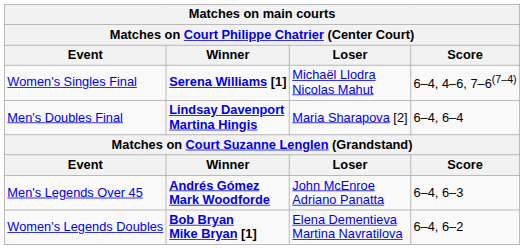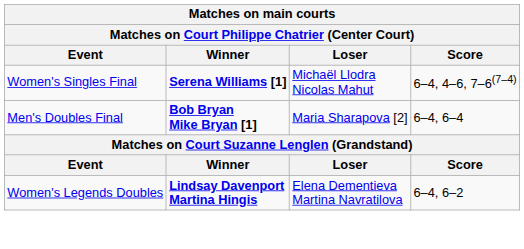 <table class="wikitable">
 <tr>
 <th colspan=4 style=white-space:nowrap>Matches on main courts</th>
 </tr>
 <tr>
 <th colspan=4>Matches on <a href='#'>Court Philippe Chatrier</a> (Center Court)</th>
 </tr>
 <tr>
 <th>Event</th>
 <th>Winner</th>
 <th>Loser</th>
 <th>Score</th>
 </tr>
 <tr>
 <td><a href='#'>Women's Singles Final</a></td>
 <td><strong> <a href='#'>Serena Williams</a> [1]</strong></td>
 <td> <a href='#'>Michaël Llodra</a><br> <a href='#'>Nicolas Mahut</a></td>
 <td>6–4, 4–6, 7–6<sup>(7–4)</sup></td>
 </tr>
 <tr>
 <td><a href='#'>Men's Doubles Final</a></td>
-<td><strong> <a href='#'>Lindsay Davenport</a><br> <a href='#'>Martina Hingis</a></strong></td>
+<td><strong> <a href='#'>Bob Bryan</a><br> <a href='#'>Mike Bryan</a> [1]</strong></td>
 <td> <a href='#'>Maria Sharapova</a> [2]</td>
 <td>6–4, 6–4</td>
 </tr>
 <tr>
 <th colspan=4>Matches on <a href='#'>Court Suzanne Lenglen</a> (Grandstand)</th>
 </tr>
 <tr>
 <th>Event</th>
 <th>Winner</th>
 <th>Loser</th>
 <th>Score</th>
 </tr>
 <tr>
-<td><a href='#'>Men's Legends Over 45</a></td>
-<td><strong> <a href='#'>Andrés Gómez</a><br> <a href='#'>Mark Woodforde</a></strong></td>
-<td> <a href='#'>John McEnroe</a><br> <a href='#'>Adriano Panatta</a></td>
-<td>6–4, 6–3</td>
-</tr>
-<tr>
 <td><a href='#'>Women's Legends Doubles</a></td>
-<td><strong> <a href='#'>Bob Bryan</a><br> <a href='#'>Mike Bryan</a> [1]</strong></td>
+<td><strong> <a href='#'>Lindsay Davenport</a><br> <a href='#'>Martina Hingis</a></strong></td>
 <td> <a href='#'>Elena Dementieva</a><br> <a href='#'>Martina Navratilova</a></td>
 <td>6–4, 6–2</td>
 </tr>
 </table>
